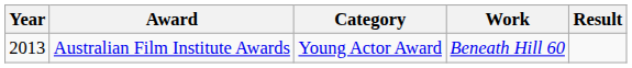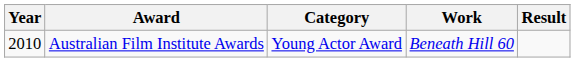 <table class="wikitable sortable">
 <tr>
 <th>Year</th>
 <th>Award</th>
 <th>Category</th>
 <th>Work</th>
 <th>Result</th>
 </tr>
 <tr>
-<td>2013</td>
+<td>2010</td>
 <td><a href='#'>Australian Film Institute Awards</a></td>
 <td><a href='#'>Young Actor Award</a></td>
 <td><em><a href='#'>Beneath Hill 60</a></em></td>
 <td></td>
 </tr>
 </table>
